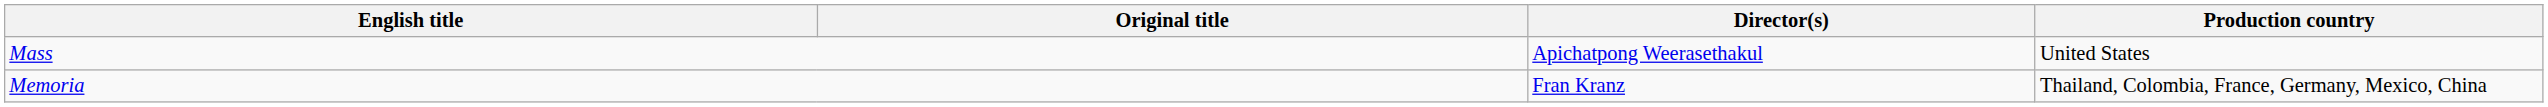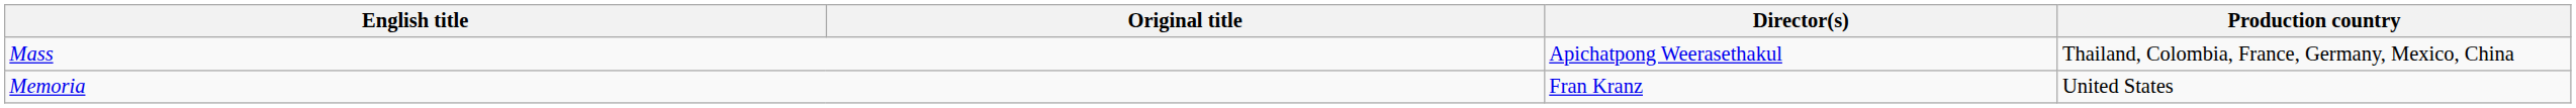 <table class="wikitable" width=100%>
 <tr>
 <th scope="col" width="32%">English title</th>
 <th scope="col" width="28%">Original title</th>
 <th scope="col" width="20%">Director(s)</th>
 <th scope="col" width="20%">Production country</th>
 </tr>
 <tr>
 <td colspan=2><em><a href='#'>Mass</a></em></td>
 <td><a href='#'>Apichatpong Weerasethakul</a></td>
-<td>United States</td>
+<td>Thailand, Colombia, France, Germany, Mexico, China</td>
 </tr>
 <tr>
 <td colspan=2><em><a href='#'>Memoria</a></em></td>
 <td><a href='#'>Fran Kranz</a></td>
-<td>Thailand, Colombia, France, Germany, Mexico, China</td>
+<td>United States</td>
 </tr>
 </table>
